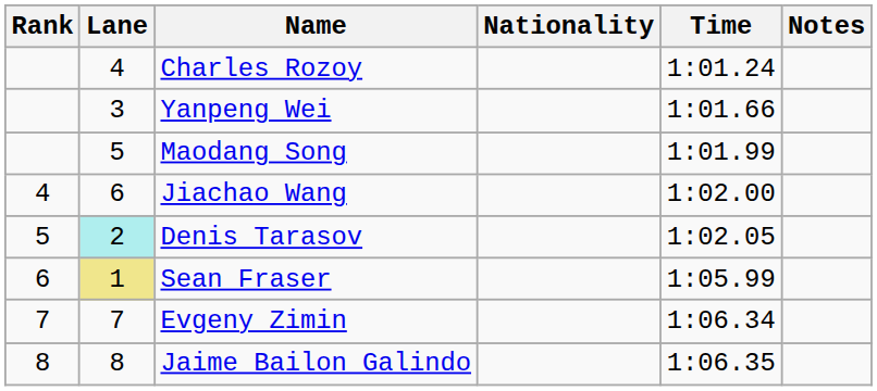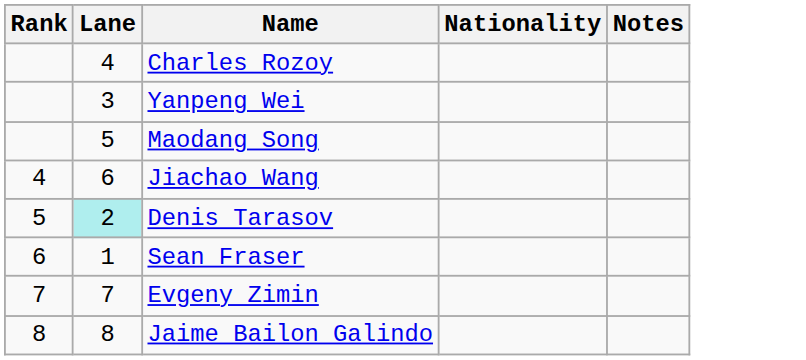 <table class="wikitable">
 <tr>
 <th>Rank</th>
 <th>Lane</th>
 <th>Name</th>
 <th>Nationality</th>
-<th>Time</th>
 <th>Notes</th>
 </tr>
 <tr>
 <td align=center></td>
 <td align=center>4</td>
 <td><a href='#'>Charles Rozoy</a></td>
 <td></td>
-<td>1:01.24</td>
 <td></td>
 </tr>
 <tr>
 <td align=center></td>
 <td align=center>3</td>
 <td><a href='#'>Yanpeng Wei</a></td>
 <td></td>
-<td>1:01.66</td>
 <td></td>
 </tr>
 <tr>
 <td align=center></td>
 <td align=center>5</td>
 <td><a href='#'>Maodang Song</a></td>
 <td></td>
-<td>1:01.99</td>
 <td></td>
 </tr>
 <tr>
 <td align=center>4</td>
 <td align=center>6</td>
 <td><a href='#'>Jiachao Wang</a></td>
 <td></td>
-<td>1:02.00</td>
 <td></td>
 </tr>
 <tr>
 <td align=center>5</td>
 <td align=center style="background: paleturquoise;">2</td>
 <td><a href='#'>Denis Tarasov</a></td>
 <td></td>
-<td>1:02.05</td>
 <td></td>
 </tr>
 <tr>
 <td align=center>6</td>
-<td align=center style="background: khaki;">1</td>
+<td align=center>1</td>
 <td><a href='#'>Sean Fraser</a></td>
 <td></td>
-<td>1:05.99</td>
 <td></td>
 </tr>
 <tr>
 <td align=center>7</td>
 <td align=center>7</td>
 <td><a href='#'>Evgeny Zimin</a></td>
 <td></td>
-<td>1:06.34</td>
 <td></td>
 </tr>
 <tr>
 <td align=center>8</td>
 <td align=center>8</td>
 <td><a href='#'>Jaime Bailon Galindo</a></td>
 <td></td>
-<td>1:06.35</td>
 <td></td>
 </tr>
 </table>
